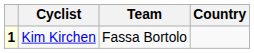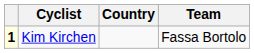 <table class="wikitable">
 <tr style="background:#ccccff;">
 <th></th>
 <th>Cyclist</th>
+<th>Country</th>
 <th>Team</th>
-<th>Country</th>
 </tr>
 <tr>
 <td style="background: lightyellow;"><strong>1</strong></td>
 <td><a href='#'>Kim Kirchen</a></td>
+<td></td>
 <td>Fassa Bortolo</td>
-<td></td>
 </tr>
 </table>
